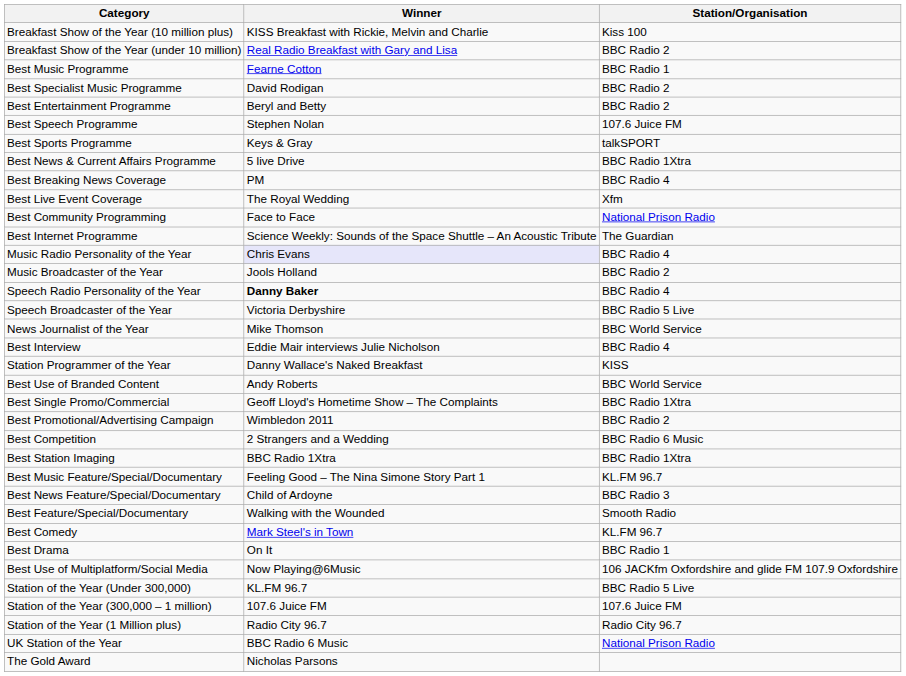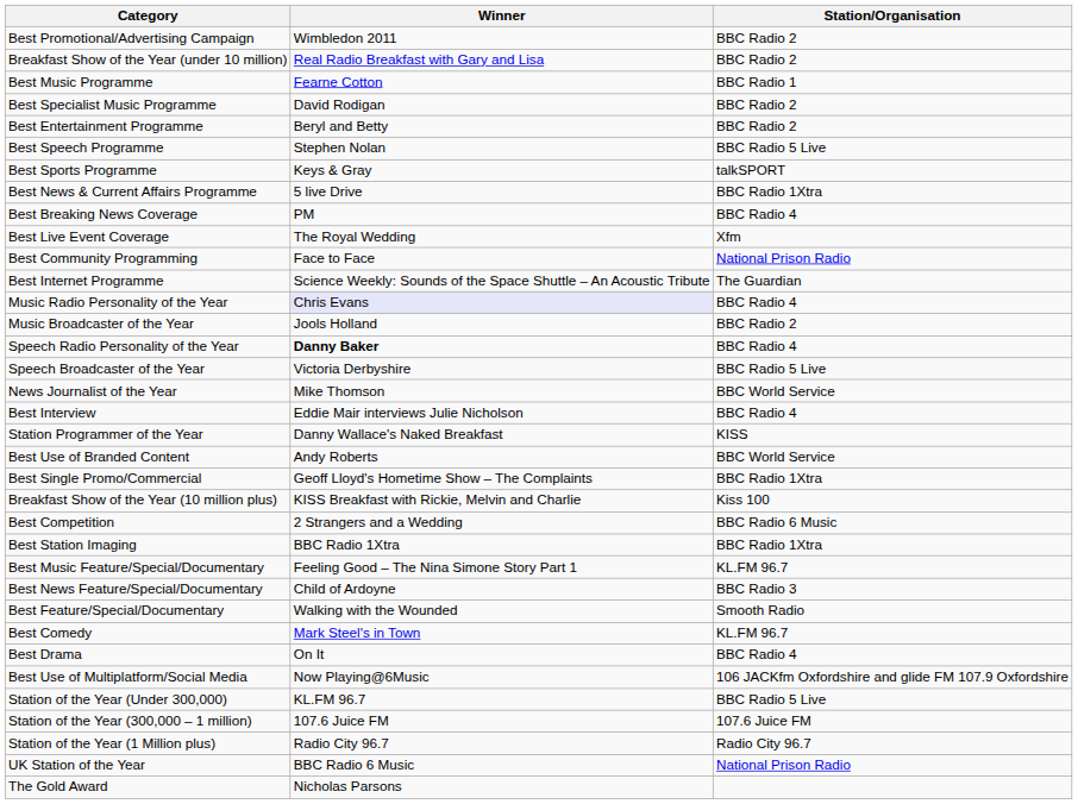 <table class="wikitable sortable">
 <tr>
 <th class=unsortable>Category</th>
 <th class=unsortable>Winner</th>
 <th>Station/Organisation</th>
 </tr>
 <tr>
-<td>Breakfast Show of the Year (10 million plus)</td>
-<td>KISS Breakfast with Rickie, Melvin and Charlie</td>
-<td>Kiss 100</td>
+<td>Best Promotional/Advertising Campaign</td>
+<td>Wimbledon 2011</td>
+<td>BBC Radio 2</td>
 </tr>
 <tr>
 <td>Breakfast Show of the Year (under 10 million)</td>
 <td><a href='#'>Real Radio Breakfast with Gary and Lisa</a></td>
 <td>BBC Radio 2</td>
 </tr>
 <tr>
 <td>Best Music Programme</td>
 <td><a href='#'>Fearne Cotton</a></td>
 <td>BBC Radio 1</td>
 </tr>
 <tr>
 <td>Best Specialist Music Programme</td>
 <td>David Rodigan</td>
 <td>BBC Radio 2</td>
 </tr>
 <tr>
 <td>Best Entertainment Programme</td>
 <td>Beryl and Betty</td>
 <td>BBC Radio 2</td>
 </tr>
 <tr>
 <td>Best Speech Programme</td>
 <td>Stephen Nolan</td>
-<td>107.6 Juice FM</td>
+<td>BBC Radio 5 Live</td>
 </tr>
 <tr>
 <td>Best Sports Programme</td>
 <td>Keys & Gray</td>
 <td>talkSPORT</td>
 </tr>
 <tr>
 <td>Best News & Current Affairs Programme</td>
 <td>5 live Drive</td>
 <td>BBC Radio 1Xtra</td>
 </tr>
 <tr>
 <td>Best Breaking News Coverage</td>
 <td>PM</td>
 <td>BBC Radio 4</td>
 </tr>
 <tr>
 <td>Best Live Event Coverage</td>
 <td>The Royal Wedding</td>
 <td>Xfm</td>
 </tr>
 <tr>
 <td>Best Community Programming</td>
 <td>Face to Face</td>
 <td><a href='#'>National Prison Radio</a></td>
 </tr>
 <tr>
 <td>Best Internet Programme</td>
 <td>Science Weekly: Sounds of the Space Shuttle – An Acoustic Tribute</td>
 <td>The Guardian</td>
 </tr>
 <tr>
 <td>Music Radio Personality of the Year</td>
 <td style="background: lavender;">Chris Evans</td>
 <td>BBC Radio 4</td>
 </tr>
 <tr>
 <td>Music Broadcaster of the Year</td>
 <td>Jools Holland</td>
 <td>BBC Radio 2</td>
 </tr>
 <tr>
 <td>Speech Radio Personality of the Year</td>
 <td><strong>Danny Baker</strong></td>
 <td>BBC Radio 4</td>
 </tr>
 <tr>
 <td>Speech Broadcaster of the Year</td>
 <td>Victoria Derbyshire</td>
 <td>BBC Radio 5 Live</td>
 </tr>
 <tr>
 <td>News Journalist of the Year</td>
 <td>Mike Thomson</td>
 <td>BBC World Service</td>
 </tr>
 <tr>
 <td>Best Interview</td>
 <td>Eddie Mair interviews Julie Nicholson</td>
 <td>BBC Radio 4</td>
 </tr>
 <tr>
 <td>Station Programmer of the Year</td>
 <td>Danny Wallace's Naked Breakfast</td>
 <td>KISS</td>
 </tr>
 <tr>
 <td>Best Use of Branded Content</td>
 <td>Andy Roberts</td>
 <td>BBC World Service</td>
 </tr>
 <tr>
 <td>Best Single Promo/Commercial</td>
 <td>Geoff Lloyd's Hometime Show – The Complaints</td>
 <td>BBC Radio 1Xtra</td>
 </tr>
 <tr>
-<td>Best Promotional/Advertising Campaign</td>
-<td>Wimbledon 2011</td>
-<td>BBC Radio 2</td>
+<td>Breakfast Show of the Year (10 million plus)</td>
+<td>KISS Breakfast with Rickie, Melvin and Charlie</td>
+<td>Kiss 100</td>
 </tr>
 <tr>
 <td>Best Competition</td>
 <td>2 Strangers and a Wedding</td>
 <td>BBC Radio 6 Music</td>
 </tr>
 <tr>
 <td>Best Station Imaging</td>
 <td>BBC Radio 1Xtra</td>
 <td>BBC Radio 1Xtra</td>
 </tr>
 <tr>
 <td>Best Music Feature/Special/Documentary</td>
 <td>Feeling Good – The Nina Simone Story Part 1</td>
 <td>KL.FM 96.7</td>
 </tr>
 <tr>
 <td>Best News Feature/Special/Documentary</td>
 <td>Child of Ardoyne</td>
 <td>BBC Radio 3</td>
 </tr>
 <tr>
 <td>Best Feature/Special/Documentary</td>
 <td>Walking with the Wounded</td>
 <td>Smooth Radio</td>
 </tr>
 <tr>
 <td>Best Comedy</td>
 <td><a href='#'>Mark Steel's in Town</a></td>
 <td>KL.FM 96.7</td>
 </tr>
 <tr>
 <td>Best Drama</td>
 <td>On It</td>
-<td>BBC Radio 1</td>
+<td>BBC Radio 4</td>
 </tr>
 <tr>
 <td>Best Use of Multiplatform/Social Media</td>
 <td>Now Playing@6Music</td>
 <td>106 JACKfm Oxfordshire and glide FM 107.9 Oxfordshire</td>
 </tr>
 <tr>
 <td>Station of the Year (Under 300,000)</td>
 <td>KL.FM 96.7</td>
 <td>BBC Radio 5 Live</td>
 </tr>
 <tr>
 <td>Station of the Year (300,000 – 1 million)</td>
 <td>107.6 Juice FM</td>
 <td>107.6 Juice FM</td>
 </tr>
 <tr>
 <td>Station of the Year (1 Million plus)</td>
 <td>Radio City 96.7</td>
 <td>Radio City 96.7</td>
 </tr>
 <tr>
 <td>UK Station of the Year</td>
 <td>BBC Radio 6 Music</td>
 <td><a href='#'>National Prison Radio</a></td>
 </tr>
 <tr>
 <td>The Gold Award</td>
 <td>Nicholas Parsons</td>
 <td></td>
 </tr>
 </table>
